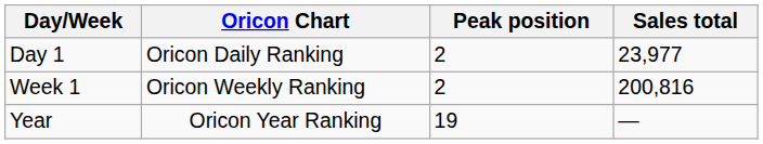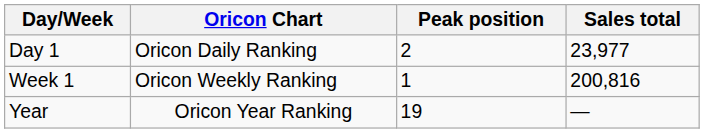 <table class="wikitable" width="575px">
 <tr>
 <th>Day/Week</th>
 <th><a href='#'>Oricon</a> Chart</th>
 <th>Peak position</th>
 <th>Sales total</th>
 </tr>
 <tr>
 <td>Day 1</td>
 <td>Oricon Daily Ranking</td>
 <td>2</td>
 <td>23,977</td>
 </tr>
 <tr>
 <td>Week 1</td>
 <td>Oricon Weekly Ranking</td>
-<td>2</td>
+<td>1</td>
 <td align="left">200,816</td>
 </tr>
 <tr>
 <td>Year</td>
 <td align="center">Oricon Year Ranking</td>
 <td>19</td>
 <td>—</td>
 </tr>
 </table>
